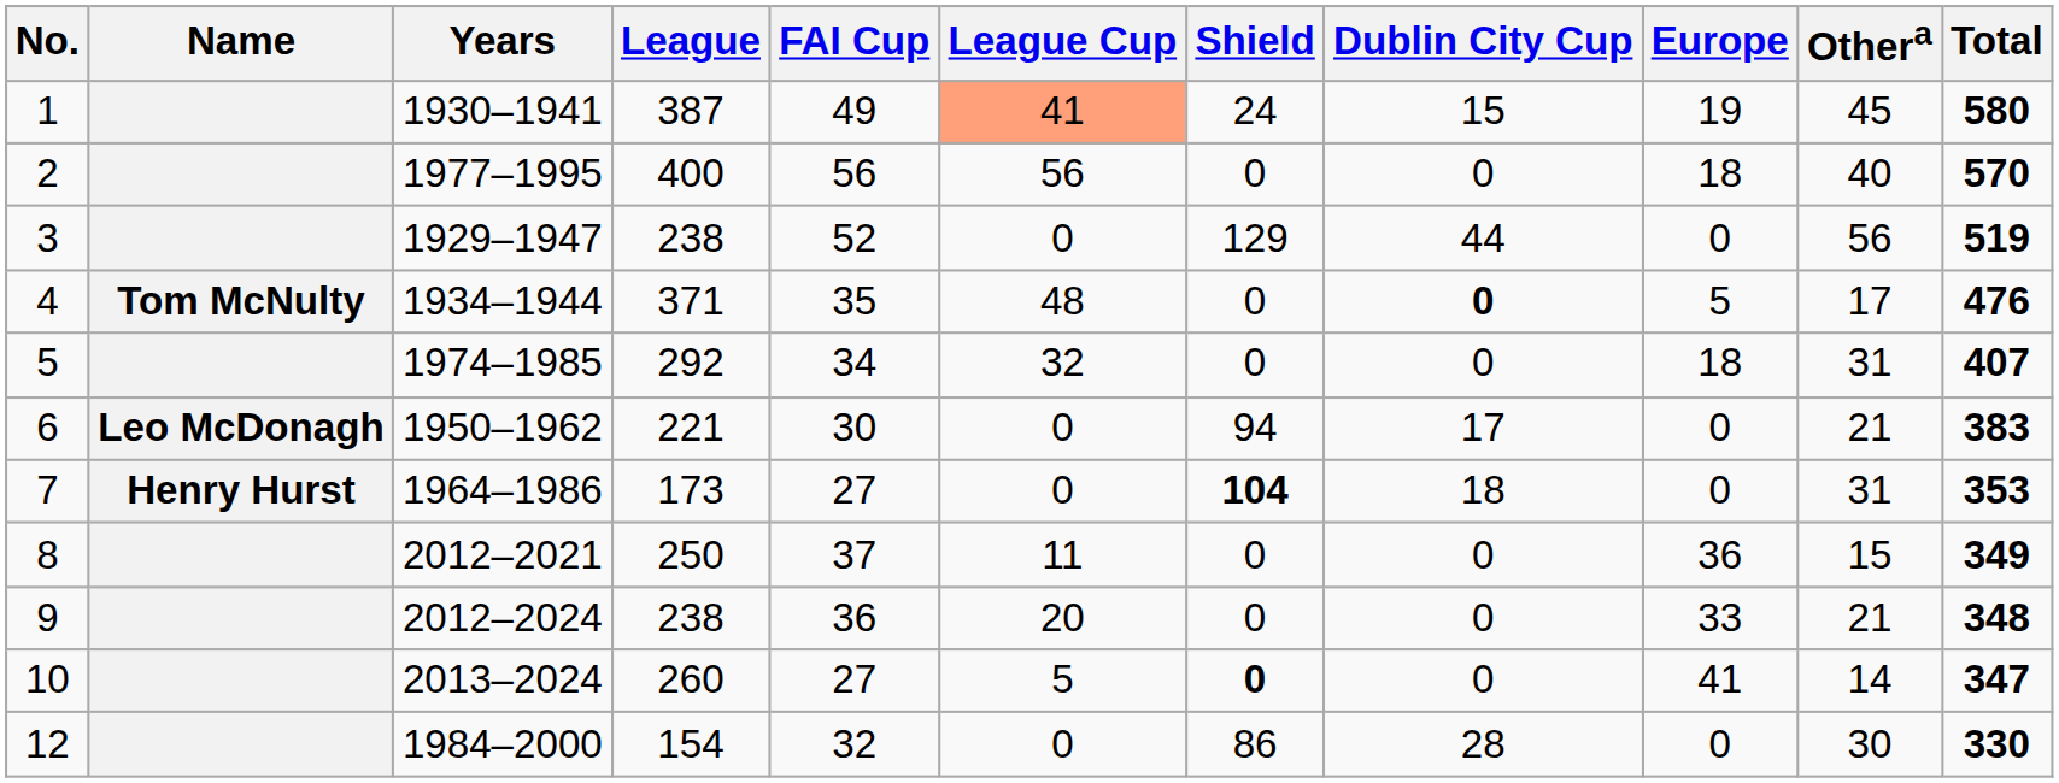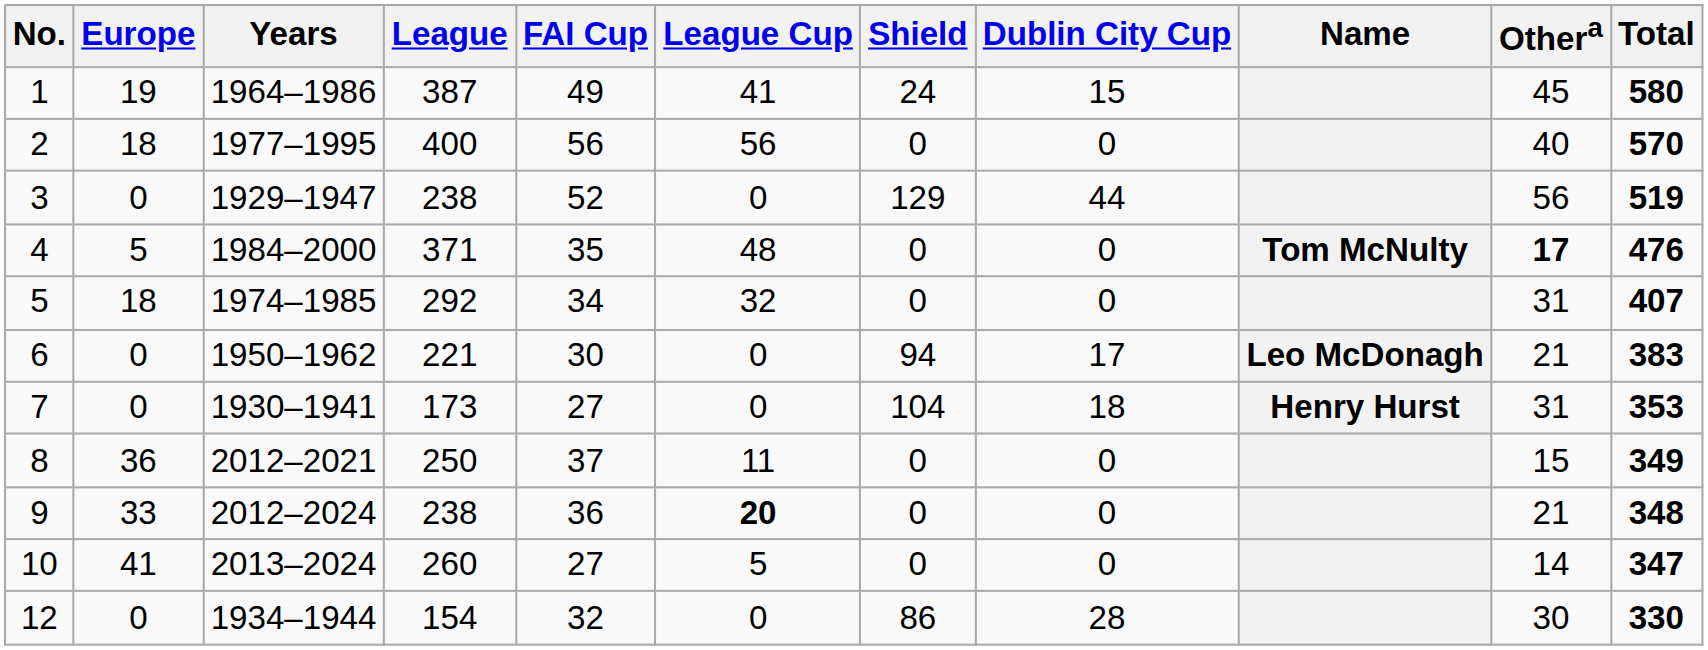 <table class="sortable wikitable plainrowheaders"  style="text-align: center;">
 <tr>
 <th scope="col">No.</th>
-<th scope="col">Name</th>
+<th scope="col"><a href='#'>Europe</a></th>
 <th scope="col">Years</th>
 <th scope="col"><a href='#'>League</a></th>
 <th scope="col"><a href='#'>FAI Cup</a></th>
 <th scope="col"><a href='#'>League Cup</a></th>
 <th scope="col"><a href='#'>Shield</a></th>
 <th scope="col"><a href='#'>Dublin City Cup</a></th>
-<th scope="col"><a href='#'>Europe</a></th>
+<th scope="col">Name</th>
 <th scope="col">Other<sup>a</sup></th>
 <th scope="col">Total</th>
 </tr>
 <tr>
 <td>1</td>
-<th scope="row"> </th>
-<td>1930–1941</td>
+<td>19</td>
+<td>1964–1986</td>
 <td>387</td>
 <td>49</td>
-<td style="background: lightsalmon;">41</td>
+<td>41</td>
 <td>24</td>
 <td>15</td>
-<td>19</td>
+<th scope="row"> </th>
 <td>45</td>
 <td><strong>580</strong></td>
 </tr>
 <tr>
 <td>2</td>
-<th scope="row"> </th>
+<td>18</td>
 <td>1977–1995</td>
 <td>400</td>
 <td>56</td>
 <td>56</td>
 <td>0</td>
 <td>0</td>
-<td>18</td>
+<th scope="row"> </th>
 <td>40</td>
 <td><strong>570</strong></td>
 </tr>
 <tr>
 <td>3</td>
-<th scope="row"> </th>
+<td>0</td>
 <td>1929–1947</td>
 <td>238</td>
 <td>52</td>
 <td>0</td>
 <td>129</td>
 <td>44</td>
-<td>0</td>
+<th scope="row"> </th>
 <td>56</td>
 <td><strong>519</strong></td>
 </tr>
 <tr>
 <td>4</td>
-<th scope="row"> Tom McNulty</th>
-<td>1934–1944</td>
+<td>5</td>
+<td>1984–2000</td>
 <td>371</td>
 <td>35</td>
 <td>48</td>
 <td>0</td>
-<td><strong>0</strong></td>
-<td>5</td>
-<td>17</td>
+<td>0</td>
+<th scope="row"> Tom McNulty</th>
+<td><strong>17</strong></td>
 <td><strong>476</strong></td>
 </tr>
 <tr>
 <td>5</td>
-<th scope="row"> </th>
+<td>18</td>
 <td>1974–1985</td>
 <td>292</td>
 <td>34</td>
 <td>32</td>
 <td>0</td>
 <td>0</td>
-<td>18</td>
+<th scope="row"> </th>
 <td>31</td>
 <td><strong>407</strong></td>
 </tr>
 <tr>
 <td>6</td>
-<th scope="row"> Leo McDonagh</th>
+<td>0</td>
 <td>1950–1962</td>
 <td>221</td>
 <td>30</td>
 <td>0</td>
 <td>94</td>
 <td>17</td>
-<td>0</td>
+<th scope="row"> Leo McDonagh</th>
 <td>21</td>
 <td><strong>383</strong></td>
 </tr>
 <tr>
 <td>7</td>
-<th scope="row"> Henry Hurst</th>
-<td>1964–1986</td>
+<td>0</td>
+<td>1930–1941</td>
 <td>173</td>
 <td>27</td>
 <td>0</td>
-<td><strong>104</strong></td>
+<td>104</td>
 <td>18</td>
-<td>0</td>
+<th scope="row"> Henry Hurst</th>
 <td>31</td>
 <td><strong>353</strong></td>
 </tr>
 <tr>
 <td>8</td>
-<th scope="row"> </th>
+<td>36</td>
 <td>2012–2021</td>
 <td>250</td>
 <td>37</td>
 <td>11</td>
 <td>0</td>
 <td>0</td>
-<td>36</td>
+<th scope="row"> </th>
 <td>15</td>
 <td><strong>349</strong></td>
 </tr>
 <tr>
 <td>9</td>
-<th scope="row"> </th>
+<td>33</td>
 <td>2012–2024</td>
 <td>238</td>
 <td>36</td>
-<td>20</td>
+<td><strong>20</strong></td>
 <td>0</td>
 <td>0</td>
-<td>33</td>
+<th scope="row"> </th>
 <td>21</td>
 <td><strong>348</strong></td>
 </tr>
 <tr>
 <td>10</td>
-<th scope="row"> </th>
+<td>41</td>
 <td>2013–2024</td>
 <td>260</td>
 <td>27</td>
 <td>5</td>
-<td><strong>0</strong></td>
 <td>0</td>
-<td>41</td>
+<td>0</td>
+<th scope="row"> </th>
 <td>14</td>
 <td><strong>347</strong></td>
 </tr>
 <tr>
 <td>12</td>
-<th scope="row"> </th>
-<td>1984–2000</td>
+<td>0</td>
+<td>1934–1944</td>
 <td>154</td>
 <td>32</td>
 <td>0</td>
 <td>86</td>
 <td>28</td>
-<td>0</td>
+<th scope="row"> </th>
 <td>30</td>
 <td><strong>330</strong></td>
 </tr>
 </table>
